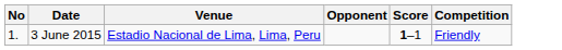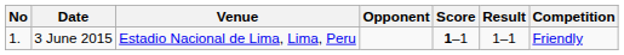 <table class="wikitable" style="font-size:85%;">
 <tr>
 <th>No</th>
 <th>Date</th>
 <th>Venue</th>
 <th>Opponent</th>
 <th>Score</th>
+<th>Result</th>
 <th>Competition</th>
 </tr>
 <tr>
 <td>1.</td>
 <td>3 June 2015</td>
 <td><a href='#'>Estadio Nacional de Lima</a>, <a href='#'>Lima</a>, <a href='#'>Peru</a></td>
 <td></td>
 <td align=center><strong>1</strong>–1</td>
+<td align=center>1–1</td>
 <td><a href='#'>Friendly</a></td>
 </tr>
 </table>
